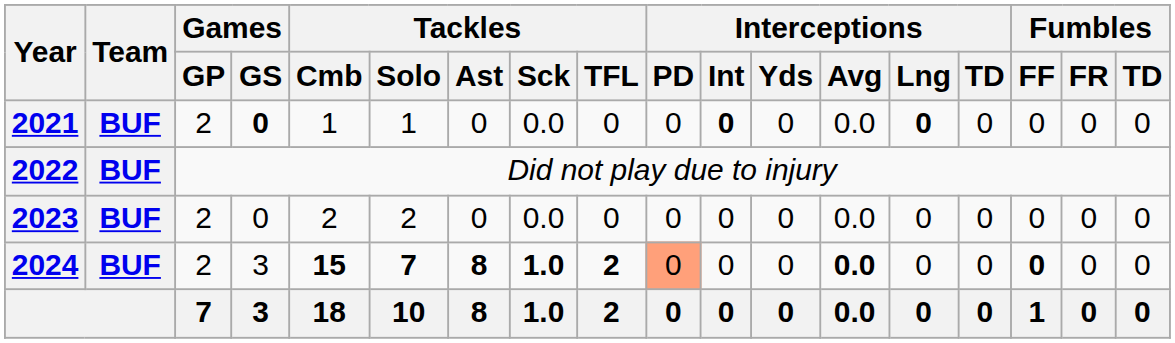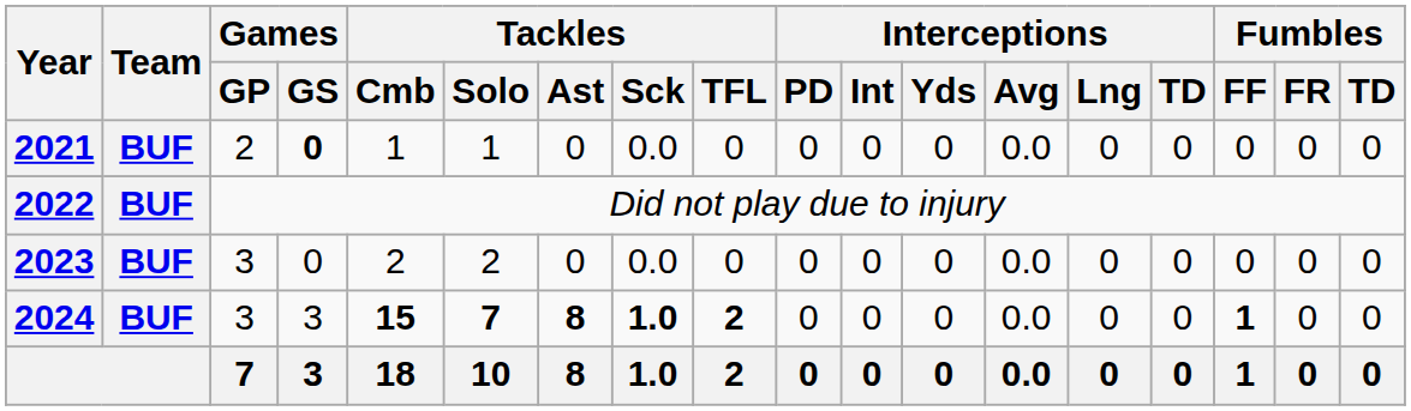 <table class="wikitable" style="text-align:center;">
 <tr>
 <th rowspan="2">Year</th>
 <th rowspan="2">Team</th>
 <th colspan="2">Games</th>
 <th colspan="5">Tackles</th>
 <th colspan="6">Interceptions</th>
 <th colspan="3">Fumbles</th>
 </tr>
 <tr>
 <th>GP</th>
 <th>GS</th>
 <th>Cmb</th>
 <th>Solo</th>
 <th>Ast</th>
 <th>Sck</th>
 <th>TFL</th>
 <th>PD</th>
 <th>Int</th>
 <th>Yds</th>
 <th>Avg</th>
 <th>Lng</th>
 <th>TD</th>
 <th>FF</th>
 <th>FR</th>
 <th>TD</th>
 </tr>
 <tr>
 <th><a href='#'>2021</a></th>
 <th><a href='#'>BUF</a></th>
 <td>2</td>
 <td><strong>0</strong></td>
 <td>1</td>
 <td>1</td>
 <td>0</td>
 <td>0.0</td>
 <td>0</td>
 <td>0</td>
-<td><strong>0</strong></td>
+<td>0</td>
 <td>0</td>
 <td>0.0</td>
-<td><strong>0</strong></td>
+<td>0</td>
 <td>0</td>
 <td>0</td>
 <td>0</td>
 <td>0</td>
 </tr>
 <tr>
 <th><a href='#'>2022</a></th>
 <th><a href='#'>BUF</a></th>
 <td colspan="16"><em>Did not play due to injury</em></td>
 </tr>
 <tr>
 <th><a href='#'>2023</a></th>
 <th><a href='#'>BUF</a></th>
-<td>2</td>
+<td>3</td>
 <td>0</td>
 <td>2</td>
 <td>2</td>
 <td>0</td>
 <td>0.0</td>
 <td>0</td>
 <td>0</td>
 <td>0</td>
 <td>0</td>
 <td>0.0</td>
 <td>0</td>
 <td>0</td>
 <td>0</td>
 <td>0</td>
 <td>0</td>
 </tr>
 <tr>
 <th><a href='#'>2024</a></th>
 <th><a href='#'>BUF</a></th>
-<td>2</td>
+<td>3</td>
 <td>3</td>
 <td><strong>15</strong></td>
 <td><strong>7</strong></td>
 <td><strong>8</strong></td>
 <td><strong>1.0</strong></td>
 <td><strong>2</strong></td>
-<td style="background: lightsalmon;">0</td>
 <td>0</td>
 <td>0</td>
-<td><strong>0.0</strong></td>
+<td>0</td>
+<td>0.0</td>
 <td>0</td>
 <td>0</td>
-<td><strong>0</strong></td>
+<td><strong>1</strong></td>
 <td>0</td>
 <td>0</td>
 </tr>
 <tr>
 <th colspan="2"></th>
 <th>7</th>
 <th>3</th>
 <th>18</th>
 <th>10</th>
 <th>8</th>
 <th>1.0</th>
 <th>2</th>
 <th>0</th>
 <th>0</th>
 <th>0</th>
 <th>0.0</th>
 <th>0</th>
 <th>0</th>
 <th>1</th>
 <th>0</th>
 <th>0</th>
 </tr>
 </table>
